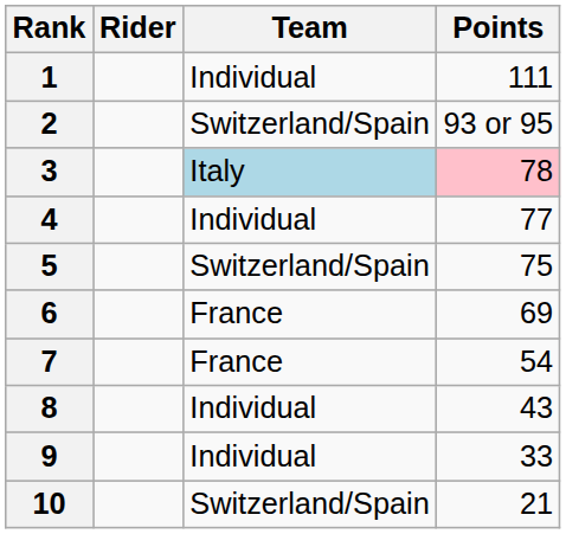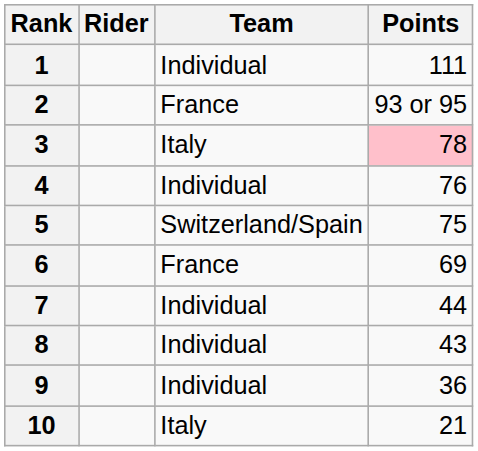 <table class="wikitable">
 <tr>
 <th scope="col">Rank</th>
 <th scope="col">Rider</th>
 <th scope="col">Team</th>
 <th scope="col">Points</th>
 </tr>
 <tr>
 <th scope="row">1</th>
 <td></td>
 <td>Individual</td>
 <td style="text-align:right;">111</td>
 </tr>
 <tr>
 <th scope="row">2</th>
 <td></td>
-<td>Switzerland/Spain</td>
+<td>France</td>
 <td style="text-align:right;">93 or 95</td>
 </tr>
 <tr>
 <th scope="row">3</th>
 <td></td>
-<td style="background: lightblue;">Italy</td>
+<td>Italy</td>
 <td style="background: pink; text-align:right;">78</td>
 </tr>
 <tr>
 <th scope="row">4</th>
 <td></td>
 <td>Individual</td>
-<td style="text-align:right;">77</td>
+<td style="text-align:right;">76</td>
 </tr>
 <tr>
 <th scope="row">5</th>
 <td></td>
 <td>Switzerland/Spain</td>
 <td style="text-align:right;">75</td>
 </tr>
 <tr>
 <th scope="row">6</th>
 <td></td>
 <td>France</td>
 <td style="text-align:right;">69</td>
 </tr>
 <tr>
 <th scope="row">7</th>
 <td></td>
-<td>France</td>
-<td style="text-align:right;">54</td>
+<td>Individual</td>
+<td style="text-align:right;">44</td>
 </tr>
 <tr>
 <th scope="row">8</th>
 <td></td>
 <td>Individual</td>
 <td style="text-align:right;">43</td>
 </tr>
 <tr>
 <th scope="row">9</th>
 <td></td>
 <td>Individual</td>
-<td style="text-align:right;">33</td>
+<td style="text-align:right;">36</td>
 </tr>
 <tr>
 <th scope="row">10</th>
 <td></td>
-<td>Switzerland/Spain</td>
+<td>Italy</td>
 <td style="text-align:right;">21</td>
 </tr>
 </table>
